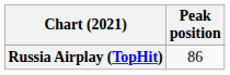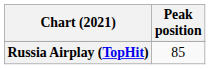 <table class="wikitable sortable plainrowheaders" style="text-align:center">
 <tr>
 <th scope="col">Chart (2021)</th>
 <th scope="col">Peak<br>position</th>
 </tr>
 <tr>
 </tr>
 <tr>
 <th scope="row">Russia Airplay (<a href='#'>TopHit</a>)</th>
-<td>86</td>
+<td>85</td>
 </tr>
 </table>
